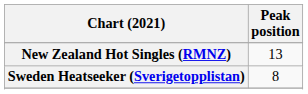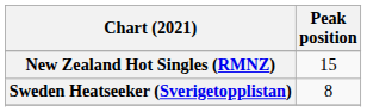 <table class="wikitable sortable plainrowheaders" style="text-align:center">
 <tr>
 <th scope="col">Chart (2021)</th>
 <th scope="col">Peak<br>position</th>
 </tr>
 <tr>
 </tr>
 <tr>
 </tr>
 <tr>
 </tr>
 <tr>
 <th scope="row">New Zealand Hot Singles (<a href='#'>RMNZ</a>)</th>
-<td>13</td>
+<td>15</td>
 </tr>
 <tr>
 <th scope="row">Sweden Heatseeker (<a href='#'>Sverigetopplistan</a>)</th>
 <td>8</td>
 </tr>
 <tr>
 </tr>
 <tr>
 </tr>
 <tr>
 </tr>
 <tr>
 </tr>
 <tr>
 </tr>
 </table>
